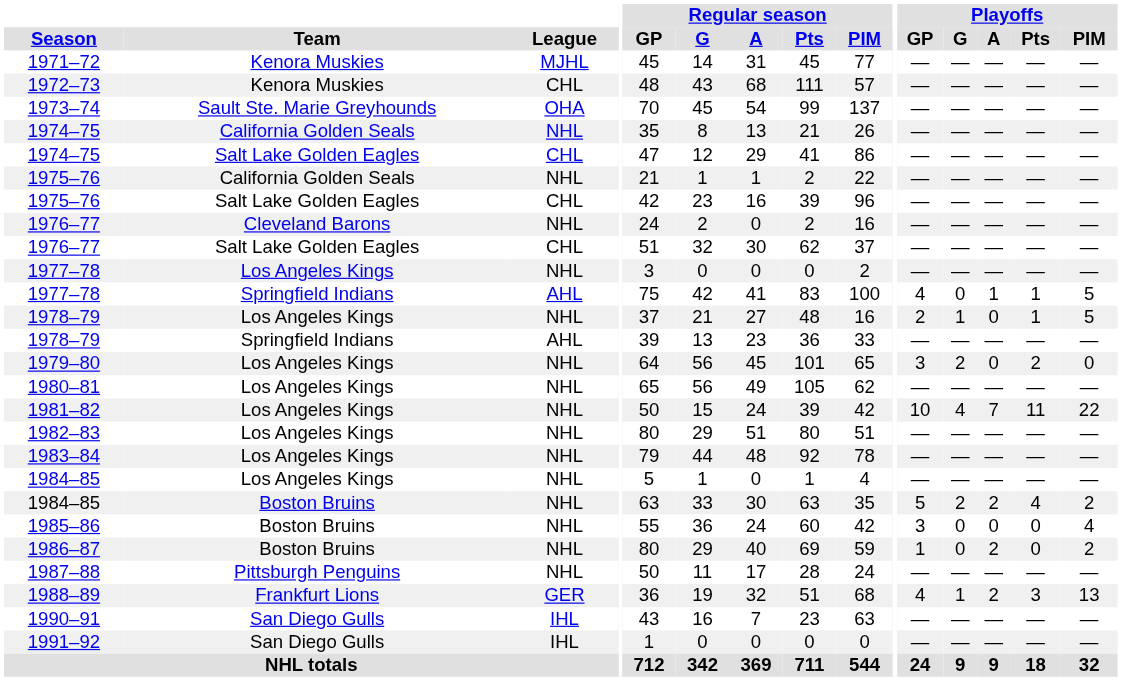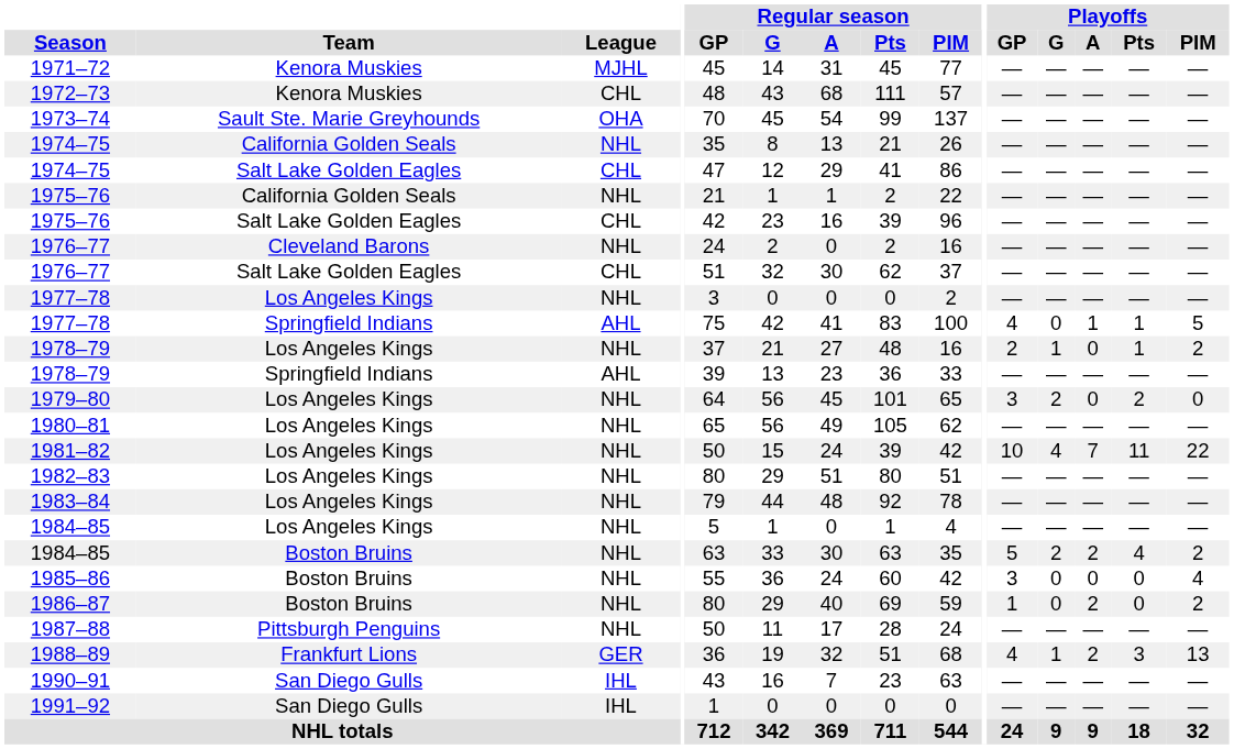 <table border="0" cellpadding="1" cellspacing="0" style="text-align:center; width:60em">
 <tr bgcolor="#e0e0e0">
 <th colspan="3" bgcolor="#ffffff"></th>
 <th rowspan="100" bgcolor="#ffffff"></th>
 <th colspan="5"><a href='#'>Regular season</a></th>
 <th rowspan="100" bgcolor="#ffffff"></th>
 <th colspan="5"><a href='#'>Playoffs</a></th>
 </tr>
 <tr bgcolor="#e0e0e0">
 <th><a href='#'>Season</a></th>
 <th>Team</th>
 <th>League</th>
 <th>GP</th>
 <th><a href='#'>G</a></th>
 <th><a href='#'>A</a></th>
 <th><a href='#'>Pts</a></th>
 <th><a href='#'>PIM</a></th>
 <th>GP</th>
 <th>G</th>
 <th>A</th>
 <th>Pts</th>
 <th>PIM</th>
 </tr>
 <tr>
 <td><a href='#'>1971–72</a></td>
 <td><a href='#'>Kenora Muskies</a></td>
 <td><a href='#'>MJHL</a></td>
 <td>45</td>
 <td>14</td>
 <td>31</td>
 <td>45</td>
 <td>77</td>
 <td>—</td>
 <td>—</td>
 <td>—</td>
 <td>—</td>
 <td>—</td>
 </tr>
 <tr bgcolor="#f0f0f0">
 <td><a href='#'>1972–73</a></td>
 <td>Kenora Muskies</td>
 <td>CHL</td>
 <td>48</td>
 <td>43</td>
 <td>68</td>
 <td>111</td>
 <td>57</td>
 <td>—</td>
 <td>—</td>
 <td>—</td>
 <td>—</td>
 <td>—</td>
 </tr>
 <tr>
 <td><a href='#'>1973–74</a></td>
 <td><a href='#'>Sault Ste. Marie Greyhounds</a></td>
 <td><a href='#'>OHA</a></td>
 <td>70</td>
 <td>45</td>
 <td>54</td>
 <td>99</td>
 <td>137</td>
 <td>—</td>
 <td>—</td>
 <td>—</td>
 <td>—</td>
 <td>—</td>
 </tr>
 <tr bgcolor="#f0f0f0">
 <td><a href='#'>1974–75</a></td>
 <td><a href='#'>California Golden Seals</a></td>
 <td><a href='#'>NHL</a></td>
 <td>35</td>
 <td>8</td>
 <td>13</td>
 <td>21</td>
 <td>26</td>
 <td>—</td>
 <td>—</td>
 <td>—</td>
 <td>—</td>
 <td>—</td>
 </tr>
 <tr>
 <td><a href='#'>1974–75</a></td>
 <td><a href='#'>Salt Lake Golden Eagles</a></td>
 <td><a href='#'>CHL</a></td>
 <td>47</td>
 <td>12</td>
 <td>29</td>
 <td>41</td>
 <td>86</td>
 <td>—</td>
 <td>—</td>
 <td>—</td>
 <td>—</td>
 <td>—</td>
 </tr>
 <tr bgcolor="#f0f0f0">
 <td><a href='#'>1975–76</a></td>
 <td>California Golden Seals</td>
 <td>NHL</td>
 <td>21</td>
 <td>1</td>
 <td>1</td>
 <td>2</td>
 <td>22</td>
 <td>—</td>
 <td>—</td>
 <td>—</td>
 <td>—</td>
 <td>—</td>
 </tr>
 <tr>
 <td><a href='#'>1975–76</a></td>
 <td>Salt Lake Golden Eagles</td>
 <td>CHL</td>
 <td>42</td>
 <td>23</td>
 <td>16</td>
 <td>39</td>
 <td>96</td>
 <td>—</td>
 <td>—</td>
 <td>—</td>
 <td>—</td>
 <td>—</td>
 </tr>
 <tr bgcolor="#f0f0f0">
 <td><a href='#'>1976–77</a></td>
 <td><a href='#'>Cleveland Barons</a></td>
 <td>NHL</td>
 <td>24</td>
 <td>2</td>
 <td>0</td>
 <td>2</td>
 <td>16</td>
 <td>—</td>
 <td>—</td>
 <td>—</td>
 <td>—</td>
 <td>—</td>
 </tr>
 <tr>
 <td><a href='#'>1976–77</a></td>
 <td>Salt Lake Golden Eagles</td>
 <td>CHL</td>
 <td>51</td>
 <td>32</td>
 <td>30</td>
 <td>62</td>
 <td>37</td>
 <td>—</td>
 <td>—</td>
 <td>—</td>
 <td>—</td>
 <td>—</td>
 </tr>
 <tr bgcolor="#f0f0f0">
 <td><a href='#'>1977–78</a></td>
 <td><a href='#'>Los Angeles Kings</a></td>
 <td>NHL</td>
 <td>3</td>
 <td>0</td>
 <td>0</td>
 <td>0</td>
 <td>2</td>
 <td>—</td>
 <td>—</td>
 <td>—</td>
 <td>—</td>
 <td>—</td>
 </tr>
 <tr>
 <td><a href='#'>1977–78</a></td>
 <td><a href='#'>Springfield Indians</a></td>
 <td><a href='#'>AHL</a></td>
 <td>75</td>
 <td>42</td>
 <td>41</td>
 <td>83</td>
 <td>100</td>
 <td>4</td>
 <td>0</td>
 <td>1</td>
 <td>1</td>
 <td>5</td>
 </tr>
 <tr bgcolor="#f0f0f0">
 <td><a href='#'>1978–79</a></td>
 <td>Los Angeles Kings</td>
 <td>NHL</td>
 <td>37</td>
 <td>21</td>
 <td>27</td>
 <td>48</td>
 <td>16</td>
 <td>2</td>
 <td>1</td>
 <td>0</td>
 <td>1</td>
-<td>5</td>
+<td>2</td>
 </tr>
 <tr>
 <td><a href='#'>1978–79</a></td>
 <td>Springfield Indians</td>
 <td>AHL</td>
 <td>39</td>
 <td>13</td>
 <td>23</td>
 <td>36</td>
 <td>33</td>
 <td>—</td>
 <td>—</td>
 <td>—</td>
 <td>—</td>
 <td>—</td>
 </tr>
 <tr bgcolor="#f0f0f0">
 <td><a href='#'>1979–80</a></td>
 <td>Los Angeles Kings</td>
 <td>NHL</td>
 <td>64</td>
 <td>56</td>
 <td>45</td>
 <td>101</td>
 <td>65</td>
 <td>3</td>
 <td>2</td>
 <td>0</td>
 <td>2</td>
 <td>0</td>
 </tr>
 <tr>
 <td><a href='#'>1980–81</a></td>
 <td>Los Angeles Kings</td>
 <td>NHL</td>
 <td>65</td>
 <td>56</td>
 <td>49</td>
 <td>105</td>
 <td>62</td>
 <td>—</td>
 <td>—</td>
 <td>—</td>
 <td>—</td>
 <td>—</td>
 </tr>
 <tr bgcolor="#f0f0f0">
 <td><a href='#'>1981–82</a></td>
 <td>Los Angeles Kings</td>
 <td>NHL</td>
 <td>50</td>
 <td>15</td>
 <td>24</td>
 <td>39</td>
 <td>42</td>
 <td>10</td>
 <td>4</td>
 <td>7</td>
 <td>11</td>
 <td>22</td>
 </tr>
 <tr>
 <td><a href='#'>1982–83</a></td>
 <td>Los Angeles Kings</td>
 <td>NHL</td>
 <td>80</td>
 <td>29</td>
 <td>51</td>
 <td>80</td>
 <td>51</td>
 <td>—</td>
 <td>—</td>
 <td>—</td>
 <td>—</td>
 <td>—</td>
 </tr>
 <tr bgcolor="#f0f0f0">
 <td><a href='#'>1983–84</a></td>
 <td>Los Angeles Kings</td>
 <td>NHL</td>
 <td>79</td>
 <td>44</td>
 <td>48</td>
 <td>92</td>
 <td>78</td>
 <td>—</td>
 <td>—</td>
 <td>—</td>
 <td>—</td>
 <td>—</td>
 </tr>
 <tr>
 <td><a href='#'>1984–85</a></td>
 <td>Los Angeles Kings</td>
 <td>NHL</td>
 <td>5</td>
 <td>1</td>
 <td>0</td>
 <td>1</td>
 <td>4</td>
 <td>—</td>
 <td>—</td>
 <td>—</td>
 <td>—</td>
 <td>—</td>
 </tr>
 <tr bgcolor="#f0f0f0">
 <td>1984–85</td>
 <td><a href='#'>Boston Bruins</a></td>
 <td>NHL</td>
 <td>63</td>
 <td>33</td>
 <td>30</td>
 <td>63</td>
 <td>35</td>
 <td>5</td>
 <td>2</td>
 <td>2</td>
 <td>4</td>
 <td>2</td>
 </tr>
 <tr>
 <td><a href='#'>1985–86</a></td>
 <td>Boston Bruins</td>
 <td>NHL</td>
 <td>55</td>
 <td>36</td>
 <td>24</td>
 <td>60</td>
 <td>42</td>
 <td>3</td>
 <td>0</td>
 <td>0</td>
 <td>0</td>
 <td>4</td>
 </tr>
 <tr bgcolor="#f0f0f0">
 <td><a href='#'>1986–87</a></td>
 <td>Boston Bruins</td>
 <td>NHL</td>
 <td>80</td>
 <td>29</td>
 <td>40</td>
 <td>69</td>
 <td>59</td>
 <td>1</td>
 <td>0</td>
 <td>2</td>
 <td>0</td>
 <td>2</td>
 </tr>
 <tr>
 <td><a href='#'>1987–88</a></td>
 <td><a href='#'>Pittsburgh Penguins</a></td>
 <td>NHL</td>
 <td>50</td>
 <td>11</td>
 <td>17</td>
 <td>28</td>
 <td>24</td>
 <td>—</td>
 <td>—</td>
 <td>—</td>
 <td>—</td>
 <td>—</td>
 </tr>
 <tr bgcolor="#f0f0f0">
 <td><a href='#'>1988–89</a></td>
 <td><a href='#'>Frankfurt Lions</a></td>
 <td><a href='#'>GER</a></td>
 <td>36</td>
 <td>19</td>
 <td>32</td>
 <td>51</td>
 <td>68</td>
 <td>4</td>
 <td>1</td>
 <td>2</td>
 <td>3</td>
 <td>13</td>
 </tr>
 <tr>
 <td><a href='#'>1990–91</a></td>
 <td><a href='#'>San Diego Gulls</a></td>
 <td><a href='#'>IHL</a></td>
 <td>43</td>
 <td>16</td>
 <td>7</td>
 <td>23</td>
 <td>63</td>
 <td>—</td>
 <td>—</td>
 <td>—</td>
 <td>—</td>
 <td>—</td>
 </tr>
 <tr bgcolor="#f0f0f0">
 <td><a href='#'>1991–92</a></td>
 <td>San Diego Gulls</td>
 <td>IHL</td>
 <td>1</td>
 <td>0</td>
 <td>0</td>
 <td>0</td>
 <td>0</td>
 <td>—</td>
 <td>—</td>
 <td>—</td>
 <td>—</td>
 <td>—</td>
 </tr>
 <tr bgcolor="#e0e0e0">
 <th colspan="3">NHL totals</th>
 <th>712</th>
 <th>342</th>
 <th>369</th>
 <th>711</th>
 <th>544</th>
 <th>24</th>
 <th>9</th>
 <th>9</th>
 <th>18</th>
 <th>32</th>
 </tr>
 </table>
